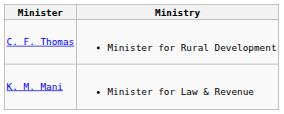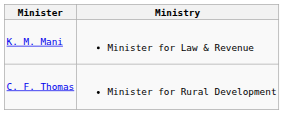 <table class="wikitable">
 <tr>
 <th>Minister</th>
 <th>Ministry</th>
 </tr>
 <tr>
+<td><a href='#'>K. M. Mani</a></td>
+<td><br><ul><li>Minister for Law & Revenue</li></ul></td>
+</tr>
+<tr>
 <td><a href='#'>C. F. Thomas</a></td>
 <td><br><ul><li>Minister for Rural Development</li></ul></td>
 </tr>
-<tr>
-<td><a href='#'>K. M. Mani</a></td>
-<td><br><ul><li>Minister for Law & Revenue</li></ul></td>
-</tr>
 </table>
